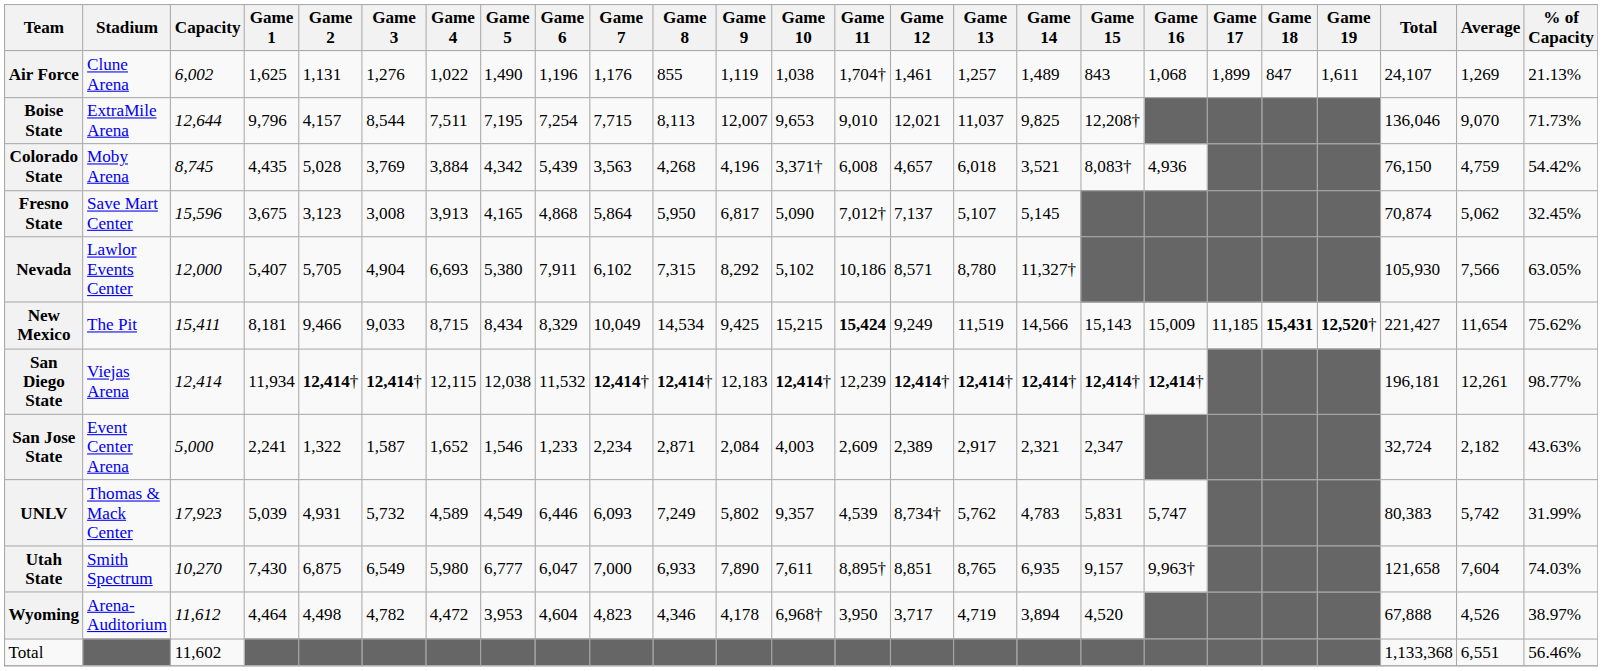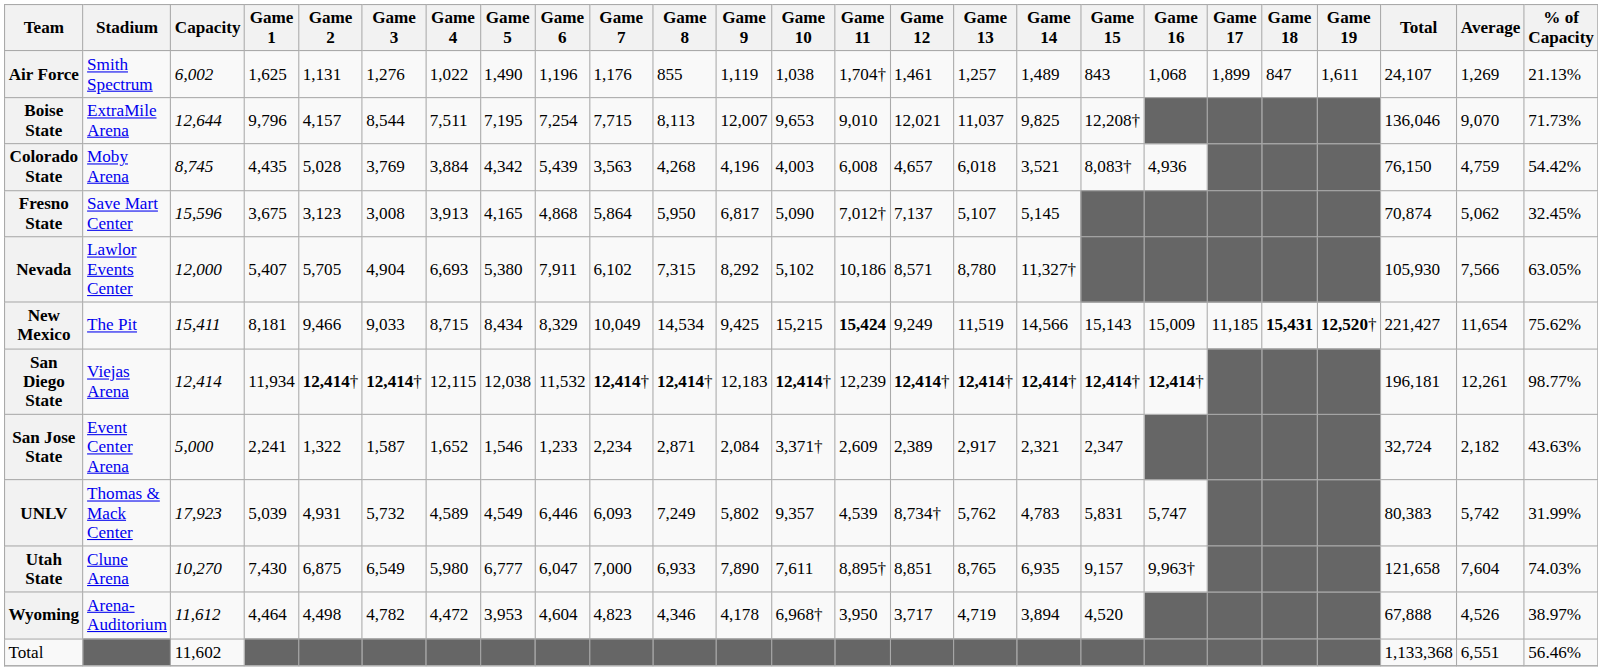 <table class="wikitable">
 <tr>
 <th>Team</th>
 <th>Stadium</th>
 <th>Capacity</th>
 <th>Game 1</th>
 <th>Game 2</th>
 <th>Game 3</th>
 <th>Game 4</th>
 <th>Game 5</th>
 <th>Game 6</th>
 <th>Game 7</th>
 <th>Game 8</th>
 <th>Game 9</th>
 <th>Game 10</th>
 <th>Game 11</th>
 <th>Game 12</th>
 <th>Game 13</th>
 <th>Game 14</th>
 <th>Game 15</th>
 <th>Game 16</th>
 <th>Game 17</th>
 <th>Game 18</th>
 <th>Game 19</th>
 <th>Total</th>
 <th>Average</th>
 <th>% of Capacity</th>
 </tr>
 <tr>
 <th style=>Air Force</th>
-<td><a href='#'>Clune Arena</a></td>
+<td><a href='#'>Smith Spectrum</a></td>
 <td><em>6,002</em></td>
 <td>1,625</td>
 <td>1,131</td>
 <td>1,276</td>
 <td>1,022</td>
 <td>1,490</td>
 <td>1,196</td>
 <td>1,176</td>
 <td>855</td>
 <td>1,119</td>
 <td>1,038</td>
 <td>1,704†</td>
 <td>1,461</td>
 <td>1,257</td>
 <td>1,489</td>
 <td>843</td>
 <td>1,068</td>
 <td>1,899</td>
 <td>847</td>
 <td>1,611</td>
 <td>24,107</td>
 <td>1,269</td>
 <td>21.13%</td>
 </tr>
 <tr>
 <th style=>Boise State</th>
 <td><a href='#'>ExtraMile Arena</a></td>
 <td><em>12,644</em></td>
 <td>9,796</td>
 <td>4,157</td>
 <td>8,544</td>
 <td>7,511</td>
 <td>7,195</td>
 <td>7,254</td>
 <td>7,715</td>
 <td>8,113</td>
 <td>12,007</td>
 <td>9,653</td>
 <td>9,010</td>
 <td>12,021</td>
 <td>11,037</td>
 <td>9,825</td>
 <td>12,208†</td>
 <td style="background:#666666;"></td>
 <td style="background:#666666;"></td>
 <td style="background:#666666;"></td>
 <td style="background:#666666;"></td>
 <td>136,046</td>
 <td>9,070</td>
 <td>71.73%</td>
 </tr>
 <tr>
 <th style=>Colorado State</th>
 <td><a href='#'>Moby Arena</a></td>
 <td><em>8,745</em></td>
 <td>4,435</td>
 <td>5,028</td>
 <td>3,769</td>
 <td>3,884</td>
 <td>4,342</td>
 <td>5,439</td>
 <td>3,563</td>
 <td>4,268</td>
 <td>4,196</td>
-<td>3,371†</td>
+<td>4,003</td>
 <td>6,008</td>
 <td>4,657</td>
 <td>6,018</td>
 <td>3,521</td>
 <td>8,083†</td>
 <td>4,936</td>
 <td style="background:#666666;"></td>
 <td style="background:#666666;"></td>
 <td style="background:#666666;"></td>
 <td>76,150</td>
 <td>4,759</td>
 <td>54.42%</td>
 </tr>
 <tr>
 <th style=>Fresno State</th>
 <td><a href='#'>Save Mart Center</a></td>
 <td><em>15,596</em></td>
 <td>3,675</td>
 <td>3,123</td>
 <td>3,008</td>
 <td>3,913</td>
 <td>4,165</td>
 <td>4,868</td>
 <td>5,864</td>
 <td>5,950</td>
 <td>6,817</td>
 <td>5,090</td>
 <td>7,012†</td>
 <td>7,137</td>
 <td>5,107</td>
 <td>5,145</td>
 <td style="background:#666666;"></td>
 <td style="background:#666666;"></td>
 <td style="background:#666666;"></td>
 <td style="background:#666666;"></td>
 <td style="background:#666666;"></td>
 <td>70,874</td>
 <td>5,062</td>
 <td>32.45%</td>
 </tr>
 <tr>
 <th style=>Nevada</th>
 <td><a href='#'>Lawlor Events Center</a></td>
 <td><em>12,000</em></td>
 <td>5,407</td>
 <td>5,705</td>
 <td>4,904</td>
 <td>6,693</td>
 <td>5,380</td>
 <td>7,911</td>
 <td>6,102</td>
 <td>7,315</td>
 <td>8,292</td>
 <td>5,102</td>
 <td>10,186</td>
 <td>8,571</td>
 <td>8,780</td>
 <td>11,327†</td>
 <td style="background:#666666;"></td>
 <td style="background:#666666;"></td>
 <td style="background:#666666;"></td>
 <td style="background:#666666;"></td>
 <td style="background:#666666;"></td>
 <td>105,930</td>
 <td>7,566</td>
 <td>63.05%</td>
 </tr>
 <tr>
 <th style=>New Mexico</th>
 <td><a href='#'>The Pit</a></td>
 <td><em>15,411</em></td>
 <td>8,181</td>
 <td>9,466</td>
 <td>9,033</td>
 <td>8,715</td>
 <td>8,434</td>
 <td>8,329</td>
 <td>10,049</td>
 <td>14,534</td>
 <td>9,425</td>
 <td>15,215</td>
 <td><strong>15,424</strong></td>
 <td>9,249</td>
 <td>11,519</td>
 <td>14,566</td>
 <td>15,143</td>
 <td>15,009</td>
 <td>11,185</td>
 <td><strong>15,431</strong></td>
 <td><strong>12,520</strong>†</td>
 <td>221,427</td>
 <td>11,654</td>
 <td>75.62%</td>
 </tr>
 <tr>
 <th style=>San Diego State</th>
 <td><a href='#'>Viejas Arena</a></td>
 <td><em>12,414</em></td>
 <td>11,934</td>
 <td><strong>12,414</strong>†</td>
 <td><strong>12,414</strong>†</td>
 <td>12,115</td>
 <td>12,038</td>
 <td>11,532</td>
 <td><strong>12,414</strong>†</td>
 <td><strong>12,414</strong>†</td>
 <td>12,183</td>
 <td><strong>12,414</strong>†</td>
 <td>12,239</td>
 <td><strong>12,414</strong>†</td>
 <td><strong>12,414</strong>†</td>
 <td><strong>12,414</strong>†</td>
 <td><strong>12,414</strong>†</td>
 <td><strong>12,414</strong>†</td>
 <td style="background:#666666;"></td>
 <td style="background:#666666;"></td>
 <td style="background:#666666;"></td>
 <td>196,181</td>
 <td>12,261</td>
 <td>98.77%</td>
 </tr>
 <tr>
 <th style=>San Jose State</th>
 <td><a href='#'>Event Center Arena</a></td>
 <td><em>5,000</em></td>
 <td>2,241</td>
 <td>1,322</td>
 <td>1,587</td>
 <td>1,652</td>
 <td>1,546</td>
 <td>1,233</td>
 <td>2,234</td>
 <td>2,871</td>
 <td>2,084</td>
-<td>4,003</td>
+<td>3,371†</td>
 <td>2,609</td>
 <td>2,389</td>
 <td>2,917</td>
 <td>2,321</td>
 <td>2,347</td>
 <td style="background:#666666;"></td>
 <td style="background:#666666;"></td>
 <td style="background:#666666;"></td>
 <td style="background:#666666;"></td>
 <td>32,724</td>
 <td>2,182</td>
 <td>43.63%</td>
 </tr>
 <tr>
 <th style=>UNLV</th>
 <td><a href='#'>Thomas & Mack Center</a></td>
 <td><em>17,923</em></td>
 <td>5,039</td>
 <td>4,931</td>
 <td>5,732</td>
 <td>4,589</td>
 <td>4,549</td>
 <td>6,446</td>
 <td>6,093</td>
 <td>7,249</td>
 <td>5,802</td>
 <td>9,357</td>
 <td>4,539</td>
 <td>8,734†</td>
 <td>5,762</td>
 <td>4,783</td>
 <td>5,831</td>
 <td>5,747</td>
 <td style="background:#666666;"></td>
 <td style="background:#666666;"></td>
 <td style="background:#666666;"></td>
 <td>80,383</td>
 <td>5,742</td>
 <td>31.99%</td>
 </tr>
 <tr>
 <th style=>Utah State</th>
-<td><a href='#'>Smith Spectrum</a></td>
+<td><a href='#'>Clune Arena</a></td>
 <td><em>10,270</em></td>
 <td>7,430</td>
 <td>6,875</td>
 <td>6,549</td>
 <td>5,980</td>
 <td>6,777</td>
 <td>6,047</td>
 <td>7,000</td>
 <td>6,933</td>
 <td>7,890</td>
 <td>7,611</td>
 <td>8,895†</td>
 <td>8,851</td>
 <td>8,765</td>
 <td>6,935</td>
 <td>9,157</td>
 <td>9,963†</td>
 <td style="background:#666666;"></td>
 <td style="background:#666666;"></td>
 <td style="background:#666666;"></td>
 <td>121,658</td>
 <td>7,604</td>
 <td>74.03%</td>
 </tr>
 <tr>
 <th style=>Wyoming</th>
 <td><a href='#'>Arena-Auditorium</a></td>
 <td><em>11,612</em></td>
 <td>4,464</td>
 <td>4,498</td>
 <td>4,782</td>
 <td>4,472</td>
 <td>3,953</td>
 <td>4,604</td>
 <td>4,823</td>
 <td>4,346</td>
 <td>4,178</td>
 <td>6,968†</td>
 <td>3,950</td>
 <td>3,717</td>
 <td>4,719</td>
 <td>3,894</td>
 <td>4,520</td>
 <td style="background:#666666;"></td>
 <td style="background:#666666;"></td>
 <td style="background:#666666;"></td>
 <td style="background:#666666;"></td>
 <td>67,888</td>
 <td>4,526</td>
 <td>38.97%</td>
 </tr>
 <tr>
 <td>Total</td>
 <td style="background:#666666;"></td>
 <td>11,602</td>
 <td style="background:#666666;"></td>
 <td style="background:#666666;"></td>
 <td style="background:#666666;"></td>
 <td style="background:#666666;"></td>
 <td style="background:#666666;"></td>
 <td style="background:#666666;"></td>
 <td style="background:#666666;"></td>
 <td style="background:#666666;"></td>
 <td style="background:#666666;"></td>
 <td style="background:#666666;"></td>
 <td style="background:#666666;"></td>
 <td style="background:#666666;"></td>
 <td style="background:#666666;"></td>
 <td style="background:#666666;"></td>
 <td style="background:#666666;"></td>
 <td style="background:#666666;"></td>
 <td style="background:#666666;"></td>
 <td style="background:#666666;"></td>
 <td style="background:#666666;"></td>
 <td>1,133,368</td>
 <td>6,551</td>
 <td>56.46%</td>
 </tr>
 <tr>
 </tr>
 </table>
